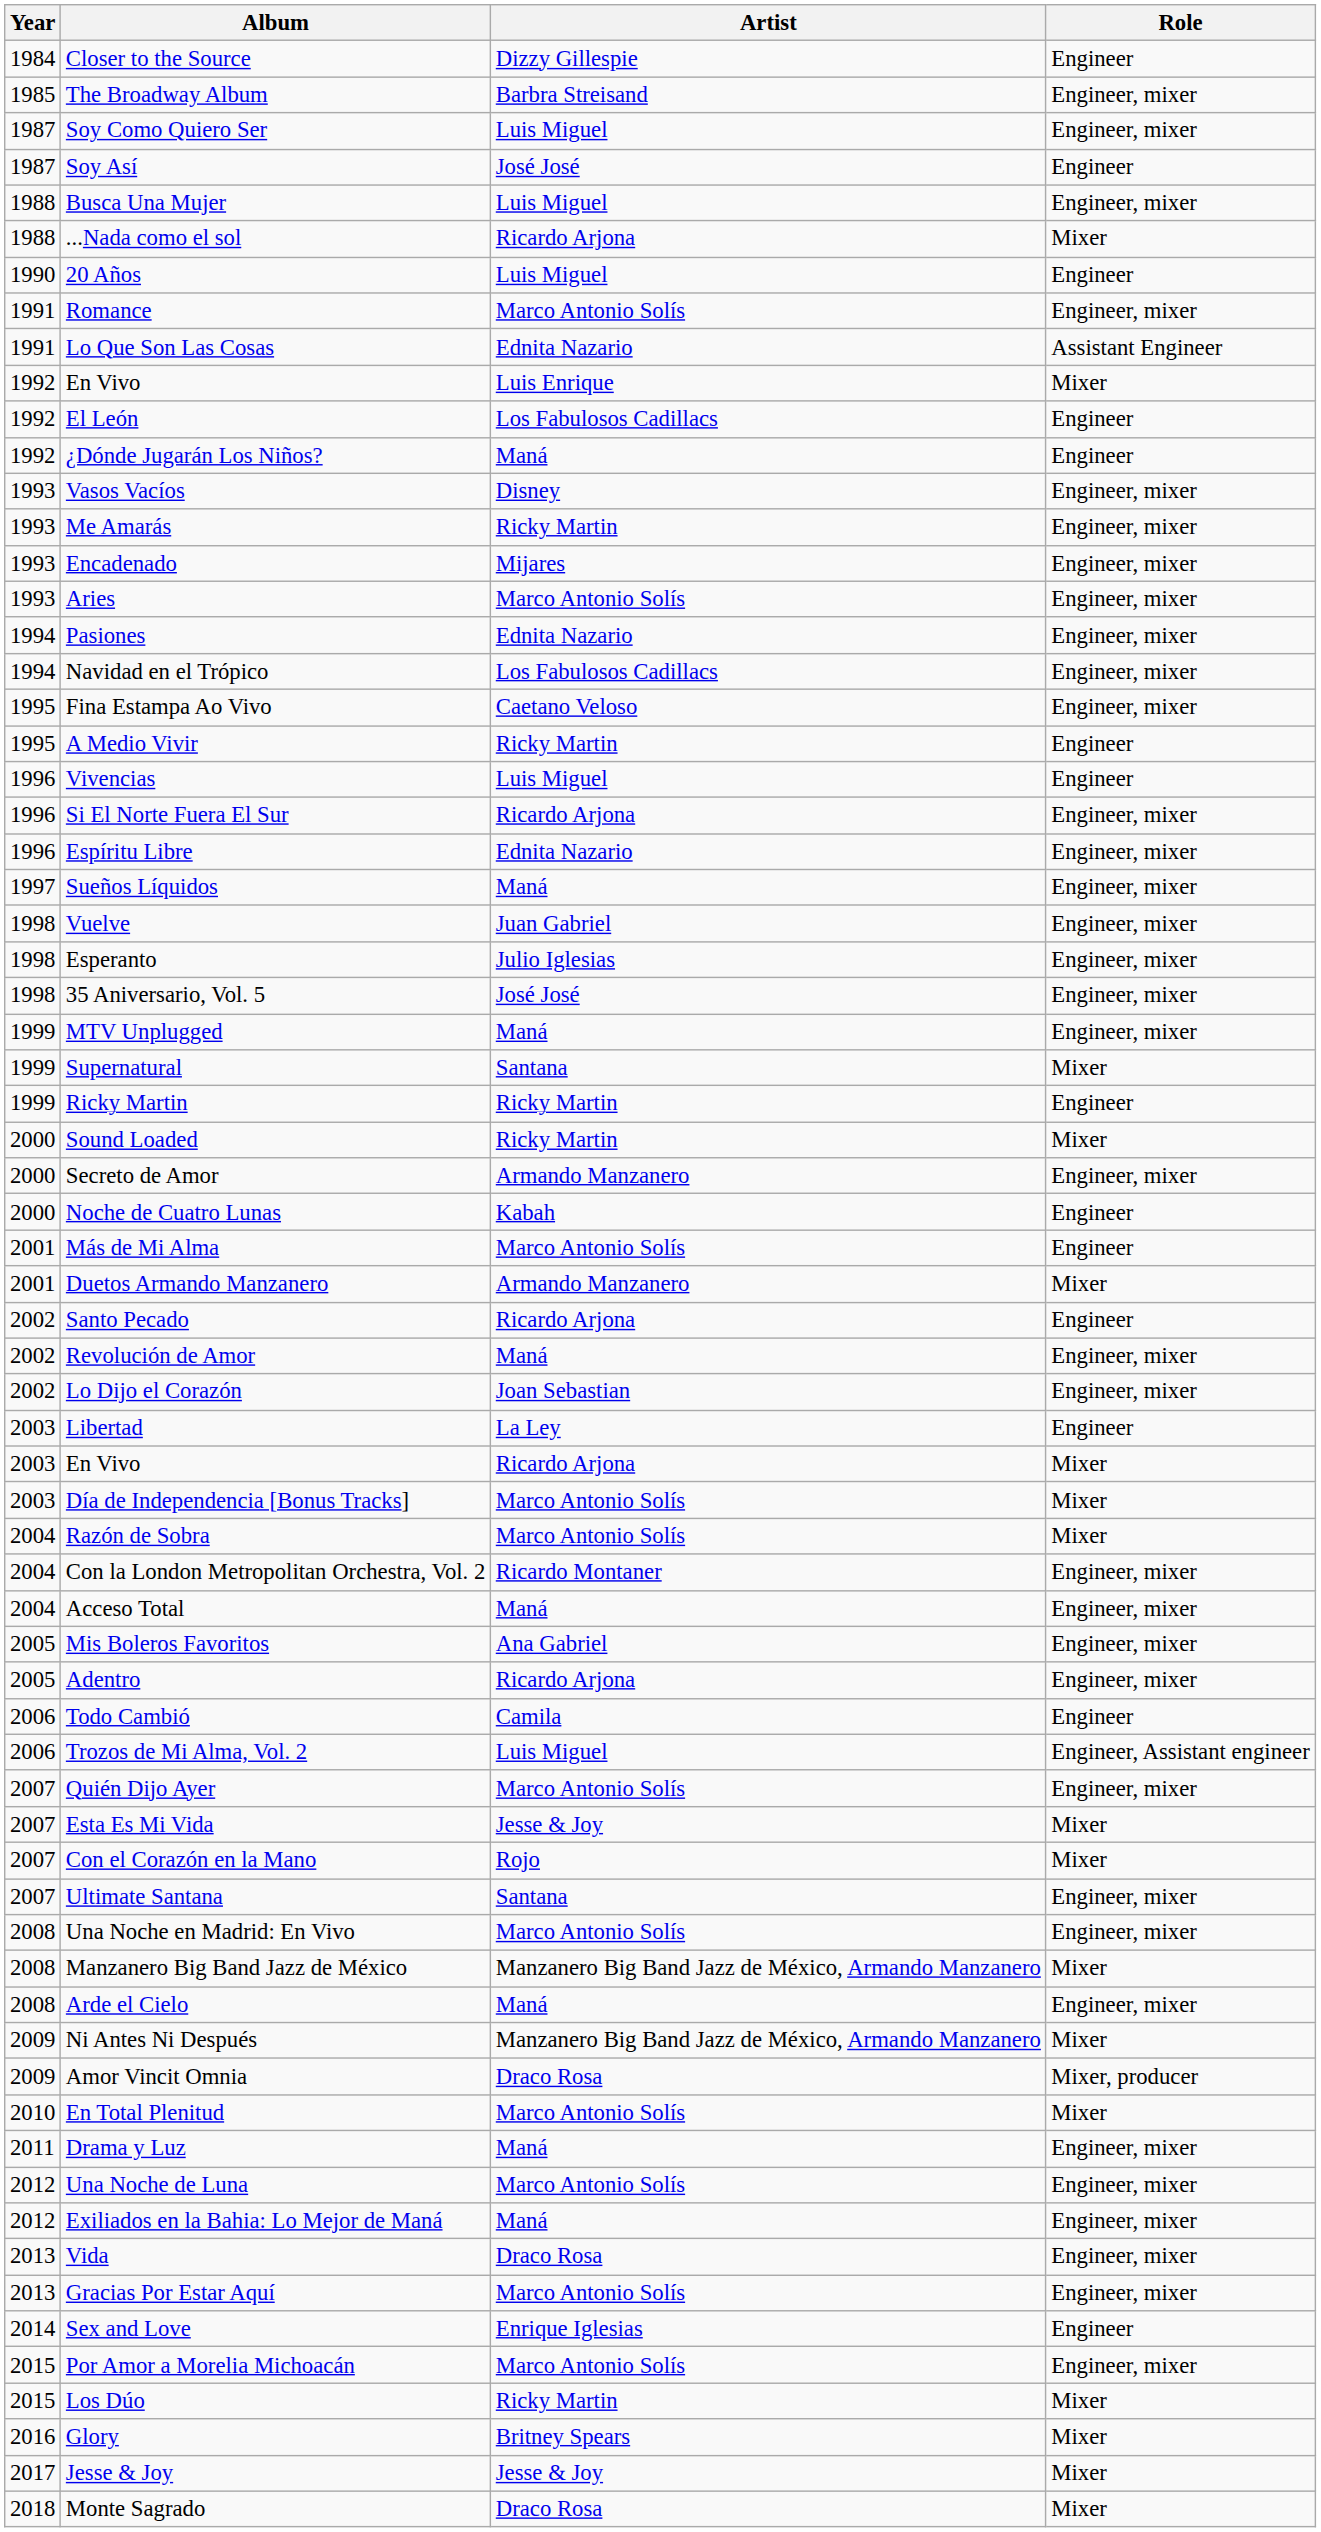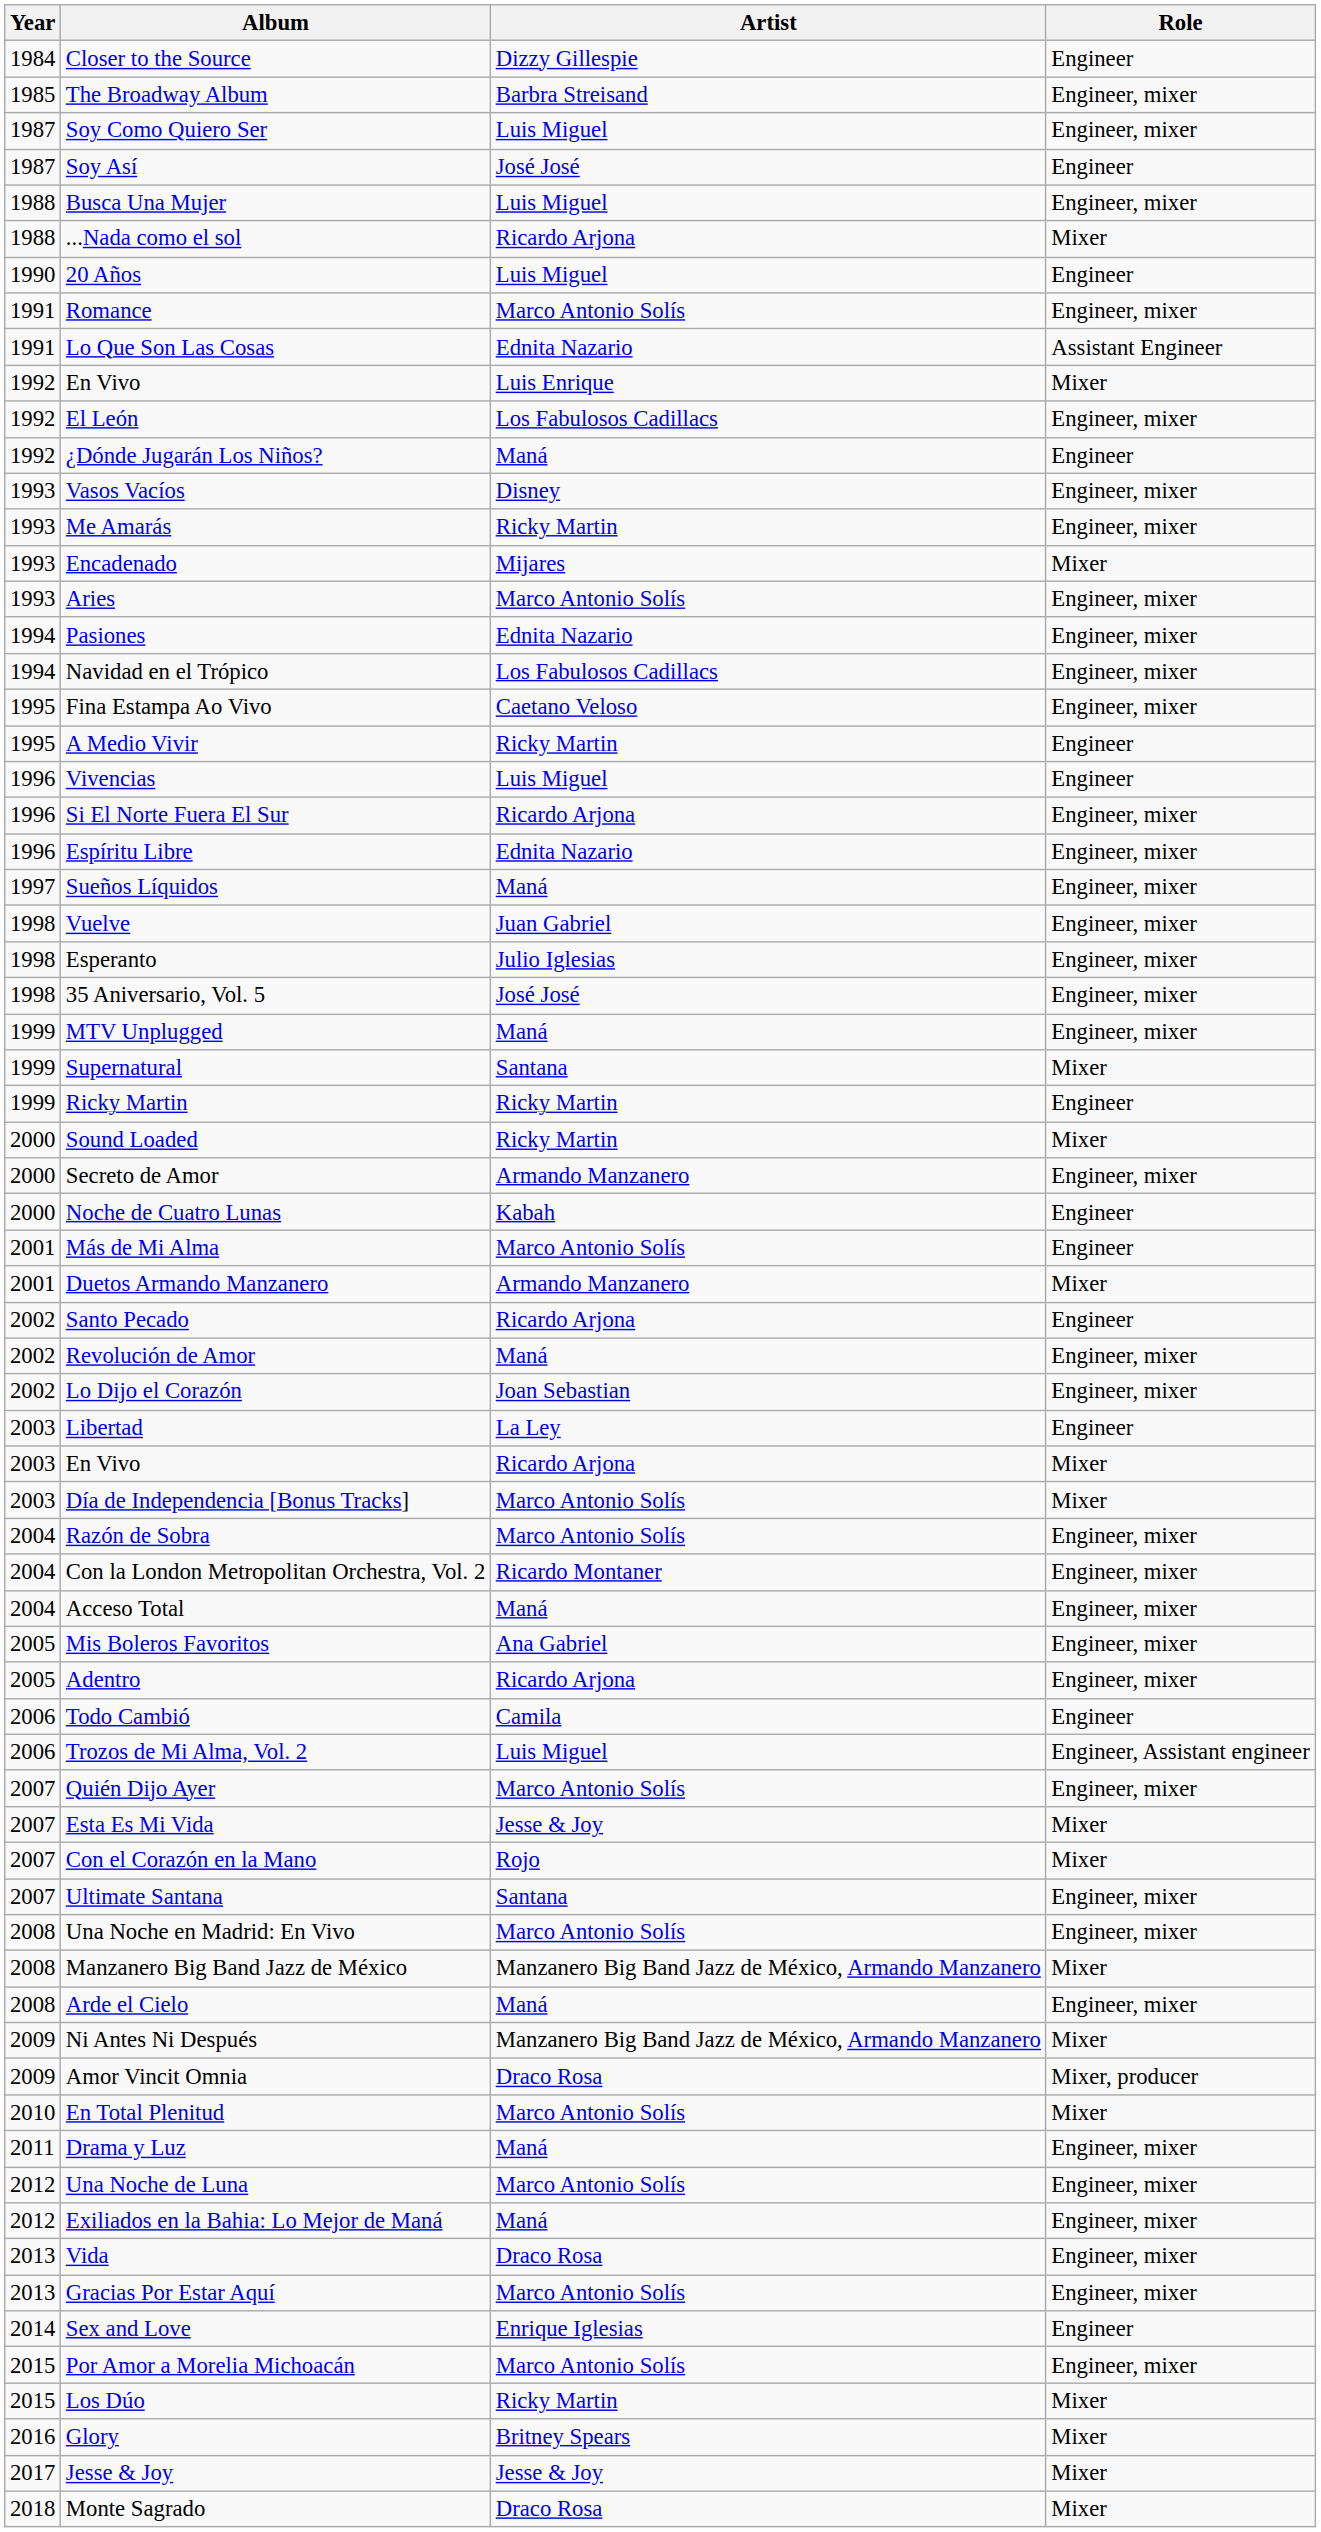 <table class="wikitable">
 <tr>
 <th>Year</th>
 <th>Album</th>
 <th>Artist</th>
 <th>Role</th>
 </tr>
 <tr>
 <td>1984</td>
 <td><a href='#'>Closer to the Source</a></td>
 <td><a href='#'>Dizzy Gillespie</a></td>
 <td>Engineer</td>
 </tr>
 <tr>
 <td>1985</td>
 <td><a href='#'>The Broadway Album</a></td>
 <td><a href='#'>Barbra Streisand</a></td>
 <td>Engineer, mixer</td>
 </tr>
 <tr>
 <td>1987</td>
 <td><a href='#'>Soy Como Quiero Ser</a></td>
 <td><a href='#'>Luis Miguel</a></td>
 <td>Engineer, mixer</td>
 </tr>
 <tr>
 <td>1987</td>
 <td><a href='#'>Soy Así</a></td>
 <td><a href='#'>José José</a></td>
 <td>Engineer</td>
 </tr>
 <tr>
 <td>1988</td>
 <td><a href='#'>Busca Una Mujer</a></td>
 <td><a href='#'>Luis Miguel</a></td>
 <td>Engineer, mixer</td>
 </tr>
 <tr>
 <td>1988</td>
 <td>...<a href='#'>Nada como el sol</a></td>
 <td><a href='#'>Ricardo Arjona</a></td>
 <td>Mixer</td>
 </tr>
 <tr>
 <td>1990</td>
 <td><a href='#'>20 Años</a></td>
 <td><a href='#'>Luis Miguel</a></td>
 <td>Engineer</td>
 </tr>
 <tr>
 <td>1991</td>
 <td><a href='#'>Romance</a></td>
 <td><a href='#'>Marco Antonio Solís</a></td>
 <td>Engineer, mixer</td>
 </tr>
 <tr>
 <td>1991</td>
 <td><a href='#'>Lo Que Son Las Cosas</a></td>
 <td><a href='#'>Ednita Nazario</a></td>
 <td>Assistant Engineer</td>
 </tr>
 <tr>
 <td>1992</td>
 <td>En Vivo</td>
 <td><a href='#'>Luis Enrique</a></td>
 <td>Mixer</td>
 </tr>
 <tr>
 <td>1992</td>
 <td><a href='#'>El León</a></td>
 <td><a href='#'>Los Fabulosos Cadillacs</a></td>
-<td>Engineer</td>
+<td>Engineer, mixer</td>
 </tr>
 <tr>
 <td>1992</td>
 <td><a href='#'>¿Dónde Jugarán Los Niños?</a></td>
 <td><a href='#'>Maná</a></td>
 <td>Engineer</td>
 </tr>
 <tr>
 <td>1993</td>
 <td><a href='#'>Vasos Vacíos</a></td>
 <td><a href='#'>Disney</a></td>
 <td>Engineer, mixer</td>
 </tr>
 <tr>
 <td>1993</td>
 <td><a href='#'>Me Amarás</a></td>
 <td><a href='#'>Ricky Martin</a></td>
 <td>Engineer, mixer</td>
 </tr>
 <tr>
 <td>1993</td>
 <td><a href='#'>Encadenado</a></td>
 <td><a href='#'>Mijares</a></td>
-<td>Engineer, mixer</td>
+<td>Mixer</td>
 </tr>
 <tr>
 <td>1993</td>
 <td><a href='#'>Aries</a></td>
 <td><a href='#'>Marco Antonio Solís</a></td>
 <td>Engineer, mixer</td>
 </tr>
 <tr>
 <td>1994</td>
 <td><a href='#'>Pasiones</a></td>
 <td><a href='#'>Ednita Nazario</a></td>
 <td>Engineer, mixer</td>
 </tr>
 <tr>
 <td>1994</td>
 <td>Navidad en el Trópico</td>
 <td><a href='#'>Los Fabulosos Cadillacs</a></td>
 <td>Engineer, mixer</td>
 </tr>
 <tr>
 <td>1995</td>
 <td>Fina Estampa Ao Vivo</td>
 <td><a href='#'>Caetano Veloso</a></td>
 <td>Engineer, mixer</td>
 </tr>
 <tr>
 <td>1995</td>
 <td><a href='#'>A Medio Vivir</a></td>
 <td><a href='#'>Ricky Martin</a></td>
 <td>Engineer</td>
 </tr>
 <tr>
 <td>1996</td>
 <td><a href='#'>Vivencias</a></td>
 <td><a href='#'>Luis Miguel</a></td>
 <td>Engineer</td>
 </tr>
 <tr>
 <td>1996</td>
 <td><a href='#'>Si El Norte Fuera El Sur</a></td>
 <td><a href='#'>Ricardo Arjona</a></td>
 <td>Engineer, mixer</td>
 </tr>
 <tr>
 <td>1996</td>
 <td><a href='#'>Espíritu Libre</a></td>
 <td><a href='#'>Ednita Nazario</a></td>
 <td>Engineer, mixer</td>
 </tr>
 <tr>
 <td>1997</td>
 <td><a href='#'>Sueños Líquidos</a></td>
 <td><a href='#'>Maná</a></td>
 <td>Engineer, mixer</td>
 </tr>
 <tr>
 <td>1998</td>
 <td><a href='#'>Vuelve</a></td>
 <td><a href='#'>Juan Gabriel</a></td>
 <td>Engineer, mixer</td>
 </tr>
 <tr>
 <td>1998</td>
 <td>Esperanto</td>
 <td><a href='#'>Julio Iglesias</a></td>
 <td>Engineer, mixer</td>
 </tr>
 <tr>
 <td>1998</td>
 <td>35 Aniversario, Vol. 5</td>
 <td><a href='#'>José José</a></td>
 <td>Engineer, mixer</td>
 </tr>
 <tr>
 <td>1999</td>
 <td><a href='#'>MTV Unplugged</a></td>
 <td><a href='#'>Maná</a></td>
 <td>Engineer, mixer</td>
 </tr>
 <tr>
 <td>1999</td>
 <td><a href='#'>Supernatural</a></td>
 <td><a href='#'>Santana</a></td>
 <td>Mixer</td>
 </tr>
 <tr>
 <td>1999</td>
 <td><a href='#'>Ricky Martin</a></td>
 <td><a href='#'>Ricky Martin</a></td>
 <td>Engineer</td>
 </tr>
 <tr>
 <td>2000</td>
 <td><a href='#'>Sound Loaded</a></td>
 <td><a href='#'>Ricky Martin</a></td>
 <td>Mixer</td>
 </tr>
 <tr>
 <td>2000</td>
 <td>Secreto de Amor</td>
 <td><a href='#'>Armando Manzanero</a></td>
 <td>Engineer, mixer</td>
 </tr>
 <tr>
 <td>2000</td>
 <td><a href='#'>Noche de Cuatro Lunas</a></td>
 <td><a href='#'>Kabah</a></td>
 <td>Engineer</td>
 </tr>
 <tr>
 <td>2001</td>
 <td><a href='#'>Más de Mi Alma</a></td>
 <td><a href='#'>Marco Antonio Solís</a></td>
 <td>Engineer</td>
 </tr>
 <tr>
 <td>2001</td>
 <td><a href='#'>Duetos Armando Manzanero</a></td>
 <td><a href='#'>Armando Manzanero</a></td>
 <td>Mixer</td>
 </tr>
 <tr>
 <td>2002</td>
 <td><a href='#'>Santo Pecado</a></td>
 <td><a href='#'>Ricardo Arjona</a></td>
 <td>Engineer</td>
 </tr>
 <tr>
 <td>2002</td>
 <td><a href='#'>Revolución de Amor</a></td>
 <td><a href='#'>Maná</a></td>
 <td>Engineer, mixer</td>
 </tr>
 <tr>
 <td>2002</td>
 <td><a href='#'>Lo Dijo el Corazón</a></td>
 <td><a href='#'>Joan Sebastian</a></td>
 <td>Engineer, mixer</td>
 </tr>
 <tr>
 <td>2003</td>
 <td><a href='#'>Libertad</a></td>
 <td><a href='#'>La Ley</a></td>
 <td>Engineer</td>
 </tr>
 <tr>
 <td>2003</td>
 <td>En Vivo</td>
 <td><a href='#'>Ricardo Arjona</a></td>
 <td>Mixer</td>
 </tr>
 <tr>
 <td>2003</td>
 <td><a href='#'>Día de Independencia [Bonus Tracks</a>]</td>
 <td><a href='#'>Marco Antonio Solís</a></td>
 <td>Mixer</td>
 </tr>
 <tr>
 <td>2004</td>
 <td><a href='#'>Razón de Sobra</a></td>
 <td><a href='#'>Marco Antonio Solís</a></td>
-<td>Mixer</td>
+<td>Engineer, mixer</td>
 </tr>
 <tr>
 <td>2004</td>
 <td>Con la London Metropolitan Orchestra, Vol. 2</td>
 <td><a href='#'>Ricardo Montaner</a></td>
 <td>Engineer, mixer</td>
 </tr>
 <tr>
 <td>2004</td>
 <td>Acceso Total</td>
 <td><a href='#'>Maná</a></td>
 <td>Engineer, mixer</td>
 </tr>
 <tr>
 <td>2005</td>
 <td><a href='#'>Mis Boleros Favoritos</a></td>
 <td><a href='#'>Ana Gabriel</a></td>
 <td>Engineer, mixer</td>
 </tr>
 <tr>
 <td>2005</td>
 <td><a href='#'>Adentro</a></td>
 <td><a href='#'>Ricardo Arjona</a></td>
 <td>Engineer, mixer</td>
 </tr>
 <tr>
 <td>2006</td>
 <td><a href='#'>Todo Cambió</a></td>
 <td><a href='#'>Camila</a></td>
 <td>Engineer</td>
 </tr>
 <tr>
 <td>2006</td>
 <td><a href='#'>Trozos de Mi Alma, Vol. 2</a></td>
 <td><a href='#'>Luis Miguel</a></td>
 <td>Engineer, Assistant engineer</td>
 </tr>
 <tr>
 <td>2007</td>
 <td><a href='#'>Quién Dijo Ayer</a></td>
 <td><a href='#'>Marco Antonio Solís</a></td>
 <td>Engineer, mixer</td>
 </tr>
 <tr>
 <td>2007</td>
 <td><a href='#'>Esta Es Mi Vida</a></td>
 <td><a href='#'>Jesse & Joy</a></td>
 <td>Mixer</td>
 </tr>
 <tr>
 <td>2007</td>
 <td><a href='#'>Con el Corazón en la Mano</a></td>
 <td><a href='#'>Rojo</a></td>
 <td>Mixer</td>
 </tr>
 <tr>
 <td>2007</td>
 <td><a href='#'>Ultimate Santana</a></td>
 <td><a href='#'>Santana</a></td>
 <td>Engineer, mixer</td>
 </tr>
 <tr>
 <td>2008</td>
 <td>Una Noche en Madrid: En Vivo</td>
 <td><a href='#'>Marco Antonio Solís</a></td>
 <td>Engineer, mixer</td>
 </tr>
 <tr>
 <td>2008</td>
 <td>Manzanero Big Band Jazz de México</td>
 <td>Manzanero Big Band Jazz de México, <a href='#'>Armando Manzanero</a></td>
 <td>Mixer</td>
 </tr>
 <tr>
 <td>2008</td>
 <td><a href='#'>Arde el Cielo</a></td>
 <td><a href='#'>Maná</a></td>
 <td>Engineer, mixer</td>
 </tr>
 <tr>
 <td>2009</td>
 <td>Ni Antes Ni Después</td>
 <td>Manzanero Big Band Jazz de México, <a href='#'>Armando Manzanero</a></td>
 <td>Mixer</td>
 </tr>
 <tr>
 <td>2009</td>
 <td>Amor Vincit Omnia</td>
 <td><a href='#'>Draco Rosa</a></td>
 <td>Mixer, producer</td>
 </tr>
 <tr>
 <td>2010</td>
 <td><a href='#'>En Total Plenitud</a></td>
 <td><a href='#'>Marco Antonio Solís</a></td>
 <td>Mixer</td>
 </tr>
 <tr>
 <td>2011</td>
 <td><a href='#'>Drama y Luz</a></td>
 <td><a href='#'>Maná</a></td>
 <td>Engineer, mixer</td>
 </tr>
 <tr>
 <td>2012</td>
 <td><a href='#'>Una Noche de Luna</a></td>
 <td><a href='#'>Marco Antonio Solís</a></td>
 <td>Engineer, mixer</td>
 </tr>
 <tr>
 <td>2012</td>
 <td><a href='#'>Exiliados en la Bahia: Lo Mejor de Maná</a></td>
 <td><a href='#'>Maná</a></td>
 <td>Engineer, mixer</td>
 </tr>
 <tr>
 <td>2013</td>
 <td><a href='#'>Vida</a></td>
 <td><a href='#'>Draco Rosa</a></td>
 <td>Engineer, mixer</td>
 </tr>
 <tr>
 <td>2013</td>
 <td><a href='#'>Gracias Por Estar Aquí</a></td>
 <td><a href='#'>Marco Antonio Solís</a></td>
 <td>Engineer, mixer</td>
 </tr>
 <tr>
 <td>2014</td>
 <td><a href='#'>Sex and Love</a></td>
 <td><a href='#'>Enrique Iglesias</a></td>
 <td>Engineer</td>
 </tr>
 <tr>
 <td>2015</td>
 <td><a href='#'>Por Amor a Morelia Michoacán</a></td>
 <td><a href='#'>Marco Antonio Solís</a></td>
 <td>Engineer, mixer</td>
 </tr>
 <tr>
 <td>2015</td>
 <td><a href='#'>Los Dúo</a></td>
 <td><a href='#'>Ricky Martin</a></td>
 <td>Mixer</td>
 </tr>
 <tr>
 <td>2016</td>
 <td><a href='#'>Glory</a></td>
 <td><a href='#'>Britney Spears</a></td>
 <td>Mixer</td>
 </tr>
 <tr>
 <td>2017</td>
 <td><a href='#'>Jesse & Joy</a></td>
 <td><a href='#'>Jesse & Joy</a></td>
 <td>Mixer</td>
 </tr>
 <tr>
 <td>2018</td>
 <td>Monte Sagrado</td>
 <td><a href='#'>Draco Rosa</a></td>
 <td>Mixer</td>
 </tr>
 </table>
